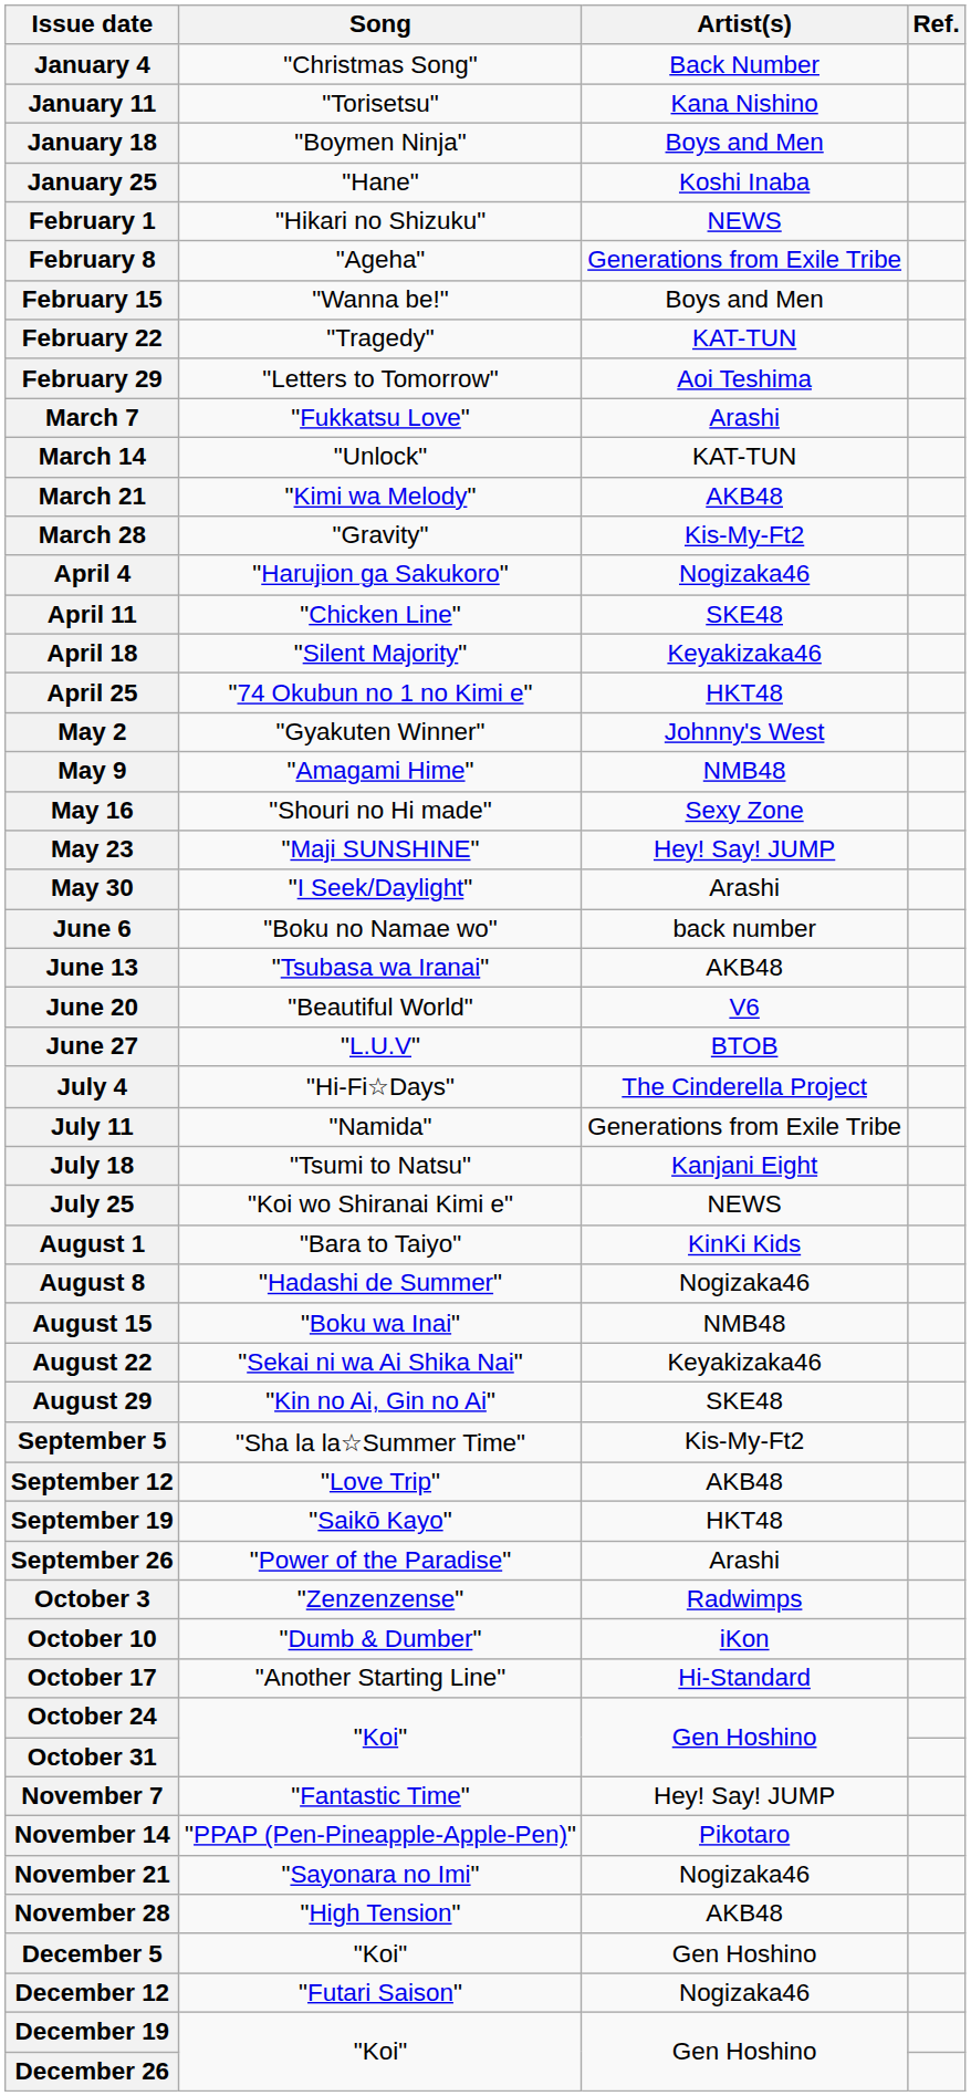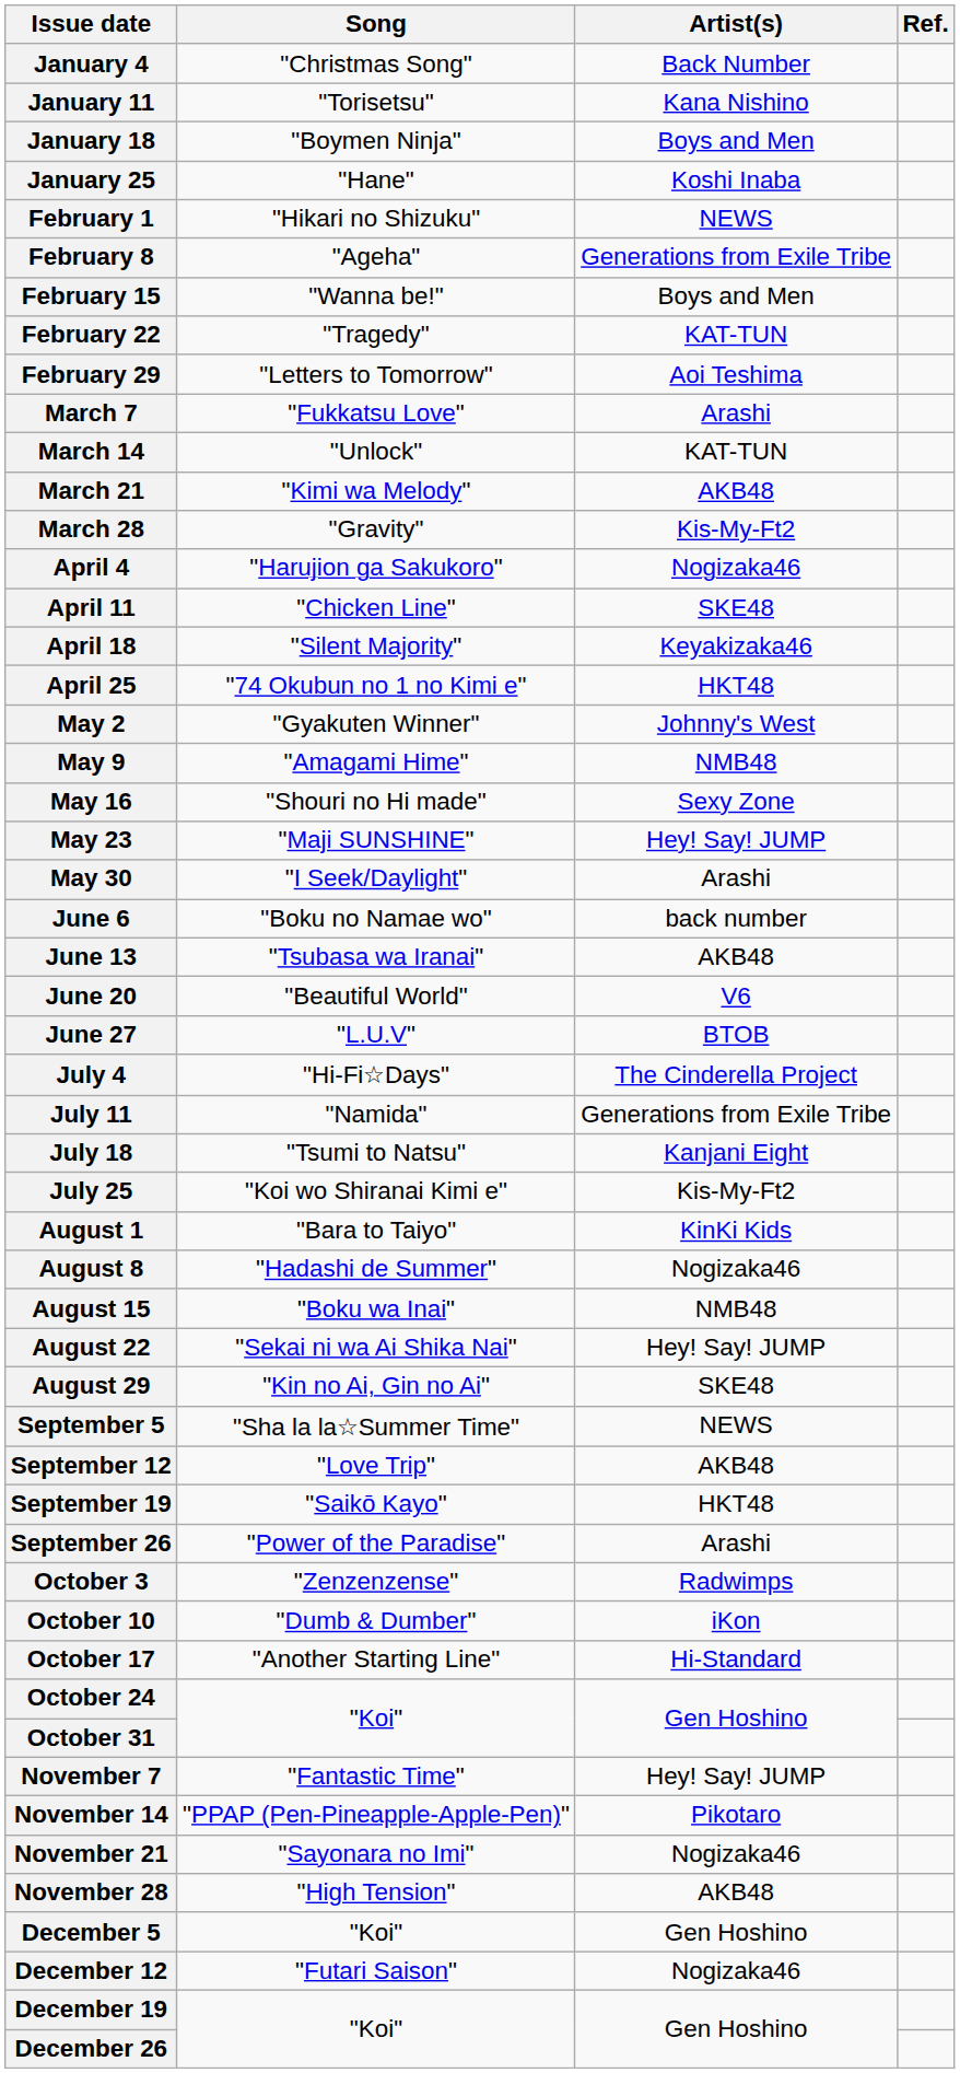 <table class="wikitable plainrowheaders" style="text-align: center">
 <tr>
 <th>Issue date</th>
 <th>Song</th>
 <th>Artist(s)</th>
 <th>Ref.</th>
 </tr>
 <tr>
 <th scope="row">January 4</th>
 <td>"Christmas Song"</td>
 <td><a href='#'>Back Number</a></td>
 <td></td>
 </tr>
 <tr>
 <th scope="row">January 11</th>
 <td>"Torisetsu"</td>
 <td><a href='#'>Kana Nishino</a></td>
 <td></td>
 </tr>
 <tr>
 <th scope="row">January 18</th>
 <td>"Boymen Ninja"</td>
 <td><a href='#'>Boys and Men</a></td>
 <td></td>
 </tr>
 <tr>
 <th scope="row">January 25</th>
 <td>"Hane"</td>
 <td><a href='#'>Koshi Inaba</a></td>
 <td></td>
 </tr>
 <tr>
 <th scope="row">February 1</th>
 <td>"Hikari no Shizuku"</td>
 <td><a href='#'>NEWS</a></td>
 <td></td>
 </tr>
 <tr>
 <th scope="row">February 8</th>
 <td>"Ageha"</td>
 <td><a href='#'>Generations from Exile Tribe</a></td>
 <td></td>
 </tr>
 <tr>
 <th scope="row">February 15</th>
 <td>"Wanna be!"</td>
 <td>Boys and Men</td>
 <td></td>
 </tr>
 <tr>
 <th scope="row">February 22</th>
 <td>"Tragedy"</td>
 <td><a href='#'>KAT-TUN</a></td>
 <td></td>
 </tr>
 <tr>
 <th scope="row">February 29</th>
 <td>"Letters to Tomorrow"</td>
 <td><a href='#'>Aoi Teshima</a></td>
 <td></td>
 </tr>
 <tr>
 <th scope="row">March 7</th>
 <td>"<a href='#'>Fukkatsu Love</a>"</td>
 <td><a href='#'>Arashi</a></td>
 <td></td>
 </tr>
 <tr>
 <th scope="row">March 14</th>
 <td>"Unlock"</td>
 <td>KAT-TUN</td>
 <td></td>
 </tr>
 <tr>
 <th scope="row">March 21</th>
 <td>"<a href='#'>Kimi wa Melody</a>"</td>
 <td><a href='#'>AKB48</a></td>
 <td></td>
 </tr>
 <tr>
 <th scope="row">March 28</th>
 <td>"Gravity"</td>
 <td><a href='#'>Kis-My-Ft2</a></td>
 <td></td>
 </tr>
 <tr>
 <th scope="row">April 4</th>
 <td>"<a href='#'>Harujion ga Sakukoro</a>"</td>
 <td><a href='#'>Nogizaka46</a></td>
 <td></td>
 </tr>
 <tr>
 <th scope="row">April 11</th>
 <td>"<a href='#'>Chicken Line</a>"</td>
 <td><a href='#'>SKE48</a></td>
 <td></td>
 </tr>
 <tr>
 <th scope="row">April 18</th>
 <td>"<a href='#'>Silent Majority</a>"</td>
 <td><a href='#'>Keyakizaka46</a></td>
 <td></td>
 </tr>
 <tr>
 <th scope="row">April 25</th>
 <td>"<a href='#'>74 Okubun no 1 no Kimi e</a>"</td>
 <td><a href='#'>HKT48</a></td>
 <td></td>
 </tr>
 <tr>
 <th scope="row">May 2</th>
 <td>"Gyakuten Winner"</td>
 <td><a href='#'>Johnny's West</a></td>
 <td></td>
 </tr>
 <tr>
 <th scope="row">May 9</th>
 <td>"<a href='#'>Amagami Hime</a>"</td>
 <td><a href='#'>NMB48</a></td>
 <td></td>
 </tr>
 <tr>
 <th scope="row">May 16</th>
 <td>"Shouri no Hi made"</td>
 <td><a href='#'>Sexy Zone</a></td>
 <td></td>
 </tr>
 <tr>
 <th scope="row">May 23</th>
 <td>"<a href='#'>Maji SUNSHINE</a>"</td>
 <td><a href='#'>Hey! Say! JUMP</a></td>
 <td></td>
 </tr>
 <tr>
 <th scope="row">May 30</th>
 <td>"<a href='#'>I Seek/Daylight</a>"</td>
 <td>Arashi</td>
 <td></td>
 </tr>
 <tr>
 <th scope="row">June 6</th>
 <td>"Boku no Namae wo"</td>
 <td>back number</td>
 <td></td>
 </tr>
 <tr>
 <th scope="row">June 13</th>
 <td>"<a href='#'>Tsubasa wa Iranai</a>"</td>
 <td>AKB48</td>
 <td></td>
 </tr>
 <tr>
 <th scope="row">June 20</th>
 <td>"Beautiful World"</td>
 <td><a href='#'>V6</a></td>
 <td></td>
 </tr>
 <tr>
 <th scope="row">June 27</th>
 <td>"<a href='#'>L.U.V</a>"</td>
 <td><a href='#'>BTOB</a></td>
 <td></td>
 </tr>
 <tr>
 <th scope="row">July 4</th>
 <td>"Hi-Fi☆Days"</td>
 <td><a href='#'>The Cinderella Project</a></td>
 <td></td>
 </tr>
 <tr>
 <th scope="row">July 11</th>
 <td>"Namida"</td>
 <td>Generations from Exile Tribe</td>
 <td></td>
 </tr>
 <tr>
 <th scope="row">July 18</th>
 <td>"Tsumi to Natsu"</td>
 <td><a href='#'>Kanjani Eight</a></td>
 <td></td>
 </tr>
 <tr>
 <th scope="row">July 25</th>
 <td>"Koi wo Shiranai Kimi e"</td>
-<td>NEWS</td>
+<td>Kis-My-Ft2</td>
 <td></td>
 </tr>
 <tr>
 <th scope="row">August 1</th>
 <td>"Bara to Taiyo"</td>
 <td><a href='#'>KinKi Kids</a></td>
 <td></td>
 </tr>
 <tr>
 <th scope="row">August 8</th>
 <td>"<a href='#'>Hadashi de Summer</a>"</td>
 <td>Nogizaka46</td>
 <td></td>
 </tr>
 <tr>
 <th scope="row">August 15</th>
 <td>"<a href='#'>Boku wa Inai</a>"</td>
 <td>NMB48</td>
 <td></td>
 </tr>
 <tr>
 <th scope="row">August 22</th>
 <td>"<a href='#'>Sekai ni wa Ai Shika Nai</a>"</td>
-<td>Keyakizaka46</td>
+<td>Hey! Say! JUMP</td>
 <td></td>
 </tr>
 <tr>
 <th scope="row">August 29</th>
 <td>"<a href='#'>Kin no Ai, Gin no Ai</a>"</td>
 <td>SKE48</td>
 <td></td>
 </tr>
 <tr>
 <th scope="row">September 5</th>
 <td>"Sha la la☆Summer Time"</td>
-<td>Kis-My-Ft2</td>
+<td>NEWS</td>
 <td></td>
 </tr>
 <tr>
 <th scope="row">September 12</th>
 <td>"<a href='#'>Love Trip</a>"</td>
 <td>AKB48</td>
 <td></td>
 </tr>
 <tr>
 <th scope="row">September 19</th>
 <td>"<a href='#'>Saikō Kayo</a>"</td>
 <td>HKT48</td>
 <td></td>
 </tr>
 <tr>
 <th scope="row">September 26</th>
 <td>"<a href='#'>Power of the Paradise</a>"</td>
 <td>Arashi</td>
 <td></td>
 </tr>
 <tr>
 <th scope="row">October 3</th>
 <td>"<a href='#'>Zenzenzense</a>"</td>
 <td><a href='#'>Radwimps</a></td>
 <td></td>
 </tr>
 <tr>
 <th scope="row">October 10</th>
 <td>"<a href='#'>Dumb & Dumber</a>"</td>
 <td><a href='#'>iKon</a></td>
 <td></td>
 </tr>
 <tr>
 <th scope="row">October 17</th>
 <td>"Another Starting Line"</td>
 <td><a href='#'>Hi-Standard</a></td>
 <td></td>
 </tr>
 <tr>
 <th scope="row">October 24</th>
 <td rowspan="2">"<a href='#'>Koi</a>"</td>
 <td rowspan="2"><a href='#'>Gen Hoshino</a></td>
 <td></td>
 </tr>
 <tr>
 <th scope="row">October 31</th>
 <td></td>
 </tr>
 <tr>
 <th scope="row">November 7</th>
 <td>"<a href='#'>Fantastic Time</a>"</td>
 <td>Hey! Say! JUMP</td>
 <td></td>
 </tr>
 <tr>
 <th scope="row">November 14</th>
 <td>"<a href='#'>PPAP (Pen-Pineapple-Apple-Pen)</a>"</td>
 <td><a href='#'>Pikotaro</a></td>
 <td></td>
 </tr>
 <tr>
 <th scope="row">November 21</th>
 <td>"<a href='#'>Sayonara no Imi</a>"</td>
 <td>Nogizaka46</td>
 <td></td>
 </tr>
 <tr>
 <th scope="row">November 28</th>
 <td>"<a href='#'>High Tension</a>"</td>
 <td>AKB48</td>
 <td></td>
 </tr>
 <tr>
 <th scope="row">December 5</th>
 <td>"Koi"</td>
 <td>Gen Hoshino</td>
 <td></td>
 </tr>
 <tr>
 <th scope="row">December 12</th>
 <td>"<a href='#'>Futari Saison</a>"</td>
 <td>Nogizaka46</td>
 <td></td>
 </tr>
 <tr>
 <th scope="row">December 19</th>
 <td rowspan="2">"Koi"</td>
 <td rowspan="2">Gen Hoshino</td>
 <td></td>
 </tr>
 <tr>
 <th scope="row">December 26</th>
 <td></td>
 </tr>
 </table>
